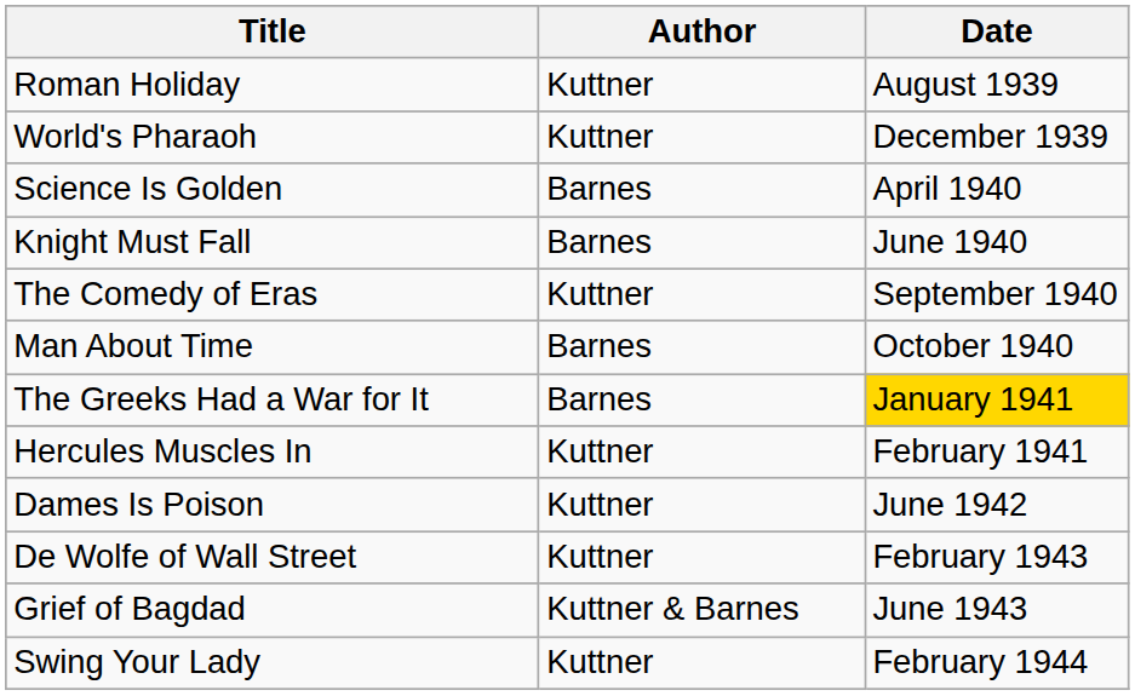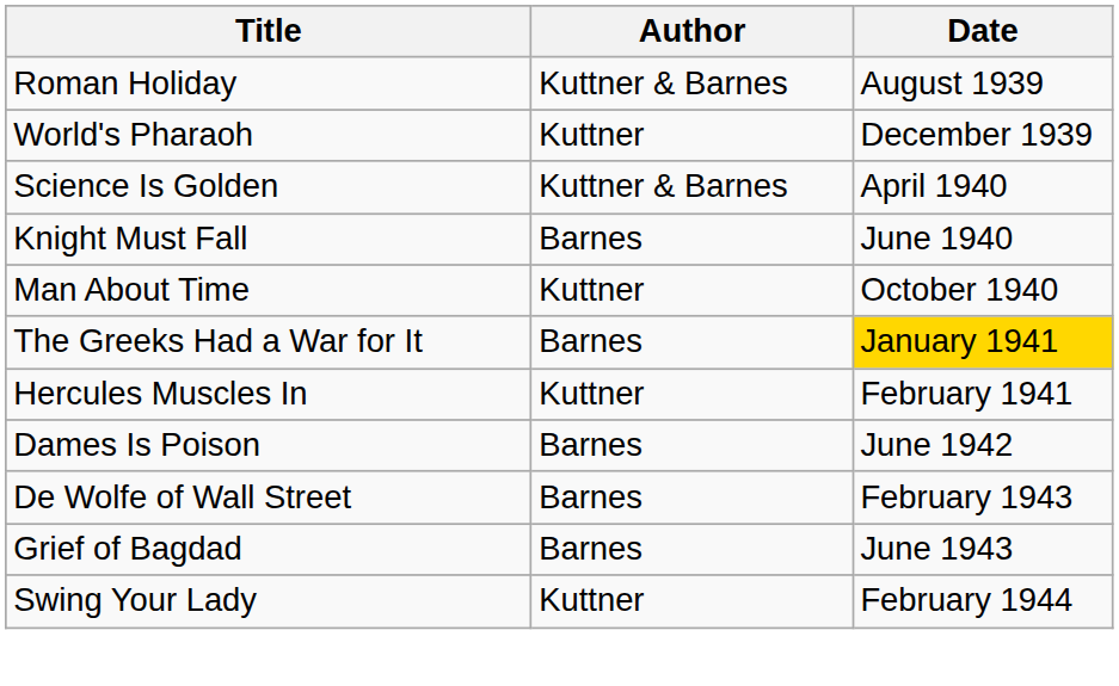 <table class="wikitable left" border="1" cellpadding="2">
 <tr>
 <th scope="col" width="250px">Title</th>
 <th scope="col" width="150px">Author</th>
 <th scope="col" width="120px">Date</th>
 </tr>
 <tr>
 <td>Roman Holiday</td>
-<td>Kuttner</td>
+<td>Kuttner & Barnes</td>
 <td>August 1939</td>
 </tr>
 <tr>
 <td>World's Pharaoh</td>
 <td>Kuttner</td>
 <td>December 1939</td>
 </tr>
 <tr>
 <td>Science Is Golden</td>
-<td>Barnes</td>
+<td>Kuttner & Barnes</td>
 <td>April 1940</td>
 </tr>
 <tr>
 <td>Knight Must Fall</td>
 <td>Barnes</td>
 <td>June 1940</td>
 </tr>
 <tr>
-<td>The Comedy of Eras</td>
+<td>Man About Time</td>
 <td>Kuttner</td>
-<td>September 1940</td>
-</tr>
-<tr>
-<td>Man About Time</td>
-<td>Barnes</td>
 <td>October 1940</td>
 </tr>
 <tr>
 <td>The Greeks Had a War for It</td>
 <td>Barnes</td>
 <td style="background: gold;">January 1941</td>
 </tr>
 <tr>
 <td>Hercules Muscles In</td>
 <td>Kuttner</td>
 <td>February 1941</td>
 </tr>
 <tr>
 <td>Dames Is Poison</td>
-<td>Kuttner</td>
+<td>Barnes</td>
 <td>June 1942</td>
 </tr>
 <tr>
 <td>De Wolfe of Wall Street</td>
-<td>Kuttner</td>
+<td>Barnes</td>
 <td>February 1943</td>
 </tr>
 <tr>
 <td>Grief of Bagdad</td>
-<td>Kuttner & Barnes</td>
+<td>Barnes</td>
 <td>June 1943</td>
 </tr>
 <tr>
 <td>Swing Your Lady</td>
 <td>Kuttner</td>
 <td>February 1944</td>
 </tr>
 </table>
